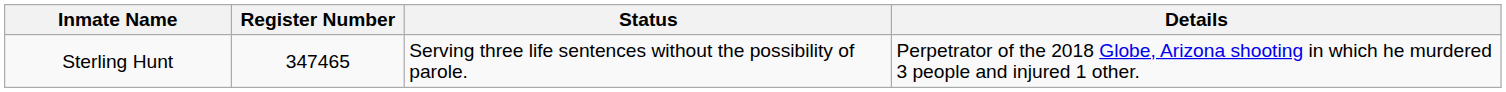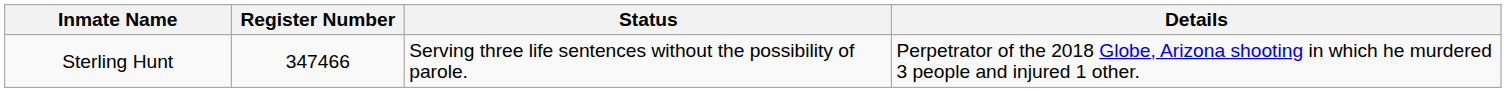 <table class="wikitable sortable">
 <tr>
 <th width=13%>Inmate Name</th>
 <th width=10%>Register Number</th>
 <th width=28%>Status</th>
 <th width=35%>Details</th>
 </tr>
 <tr>
 <td style="text-align:center;">Sterling Hunt</td>
-<td style="text-align:center;">347465</td>
+<td style="text-align:center;">347466</td>
 <td>Serving three life sentences without the possibility of parole.</td>
 <td>Perpetrator of the 2018 <a href='#'>Globe, Arizona shooting</a> in which he murdered 3 people and injured 1 other.</td>
 </tr>
 </table>
